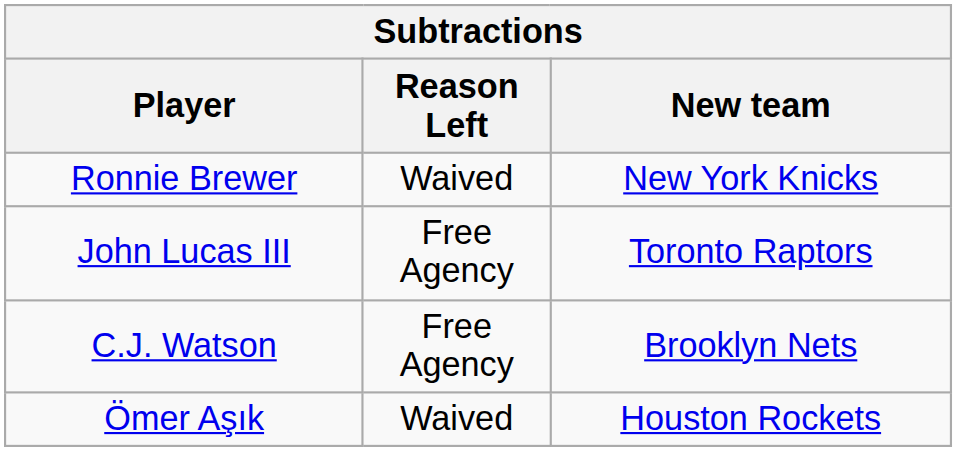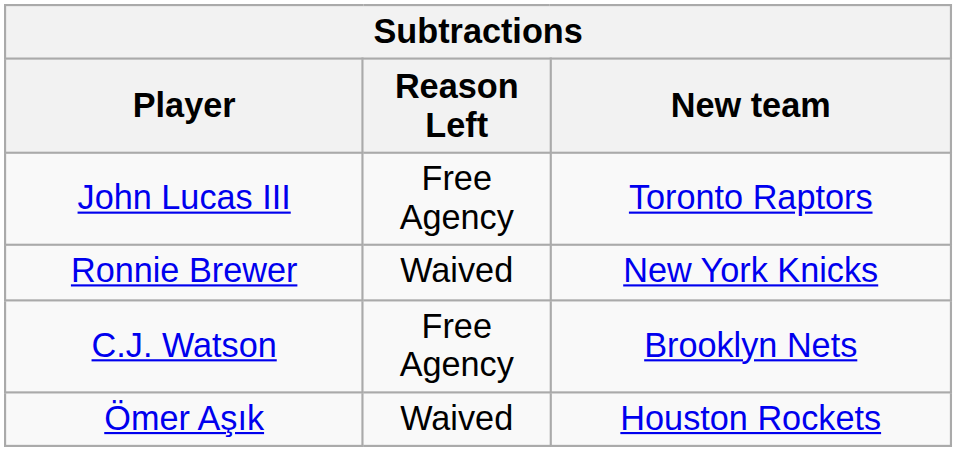 <table class="wikitable" style="text-align:center">
 <tr>
 <th colspan=3>Subtractions</th>
 </tr>
 <tr>
 <th style="width:160px">Player</th>
 <th style="width:80px">Reason Left</th>
 <th style="width:180px">New team</th>
 </tr>
 <tr>
+<td><a href='#'>John Lucas III</a></td>
+<td>Free Agency</td>
+<td><a href='#'>Toronto Raptors</a></td>
+</tr>
+<tr>
 <td><a href='#'>Ronnie Brewer</a></td>
 <td>Waived</td>
 <td><a href='#'>New York Knicks</a></td>
-</tr>
-<tr>
-<td><a href='#'>John Lucas III</a></td>
-<td>Free Agency</td>
-<td><a href='#'>Toronto Raptors</a></td>
 </tr>
 <tr>
 <td><a href='#'>C.J. Watson</a></td>
 <td>Free Agency</td>
 <td><a href='#'>Brooklyn Nets</a></td>
 </tr>
 <tr>
 <td><a href='#'>Ömer Aşık</a></td>
 <td>Waived</td>
 <td><a href='#'>Houston Rockets</a></td>
 </tr>
 </table>
